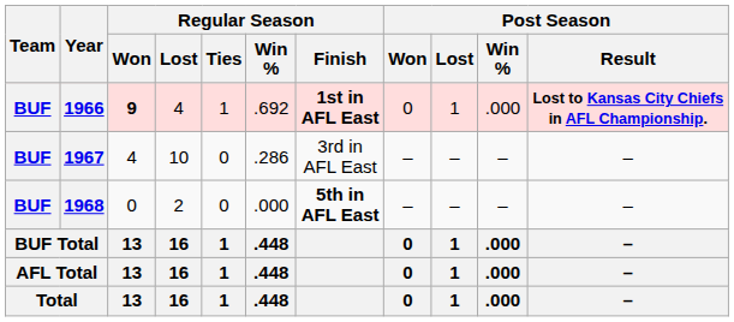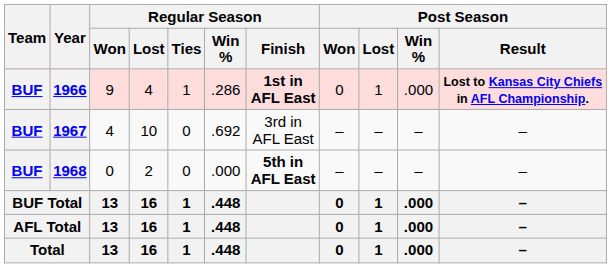 <table class="wikitable" style="font-size: 95%; text-align:center;">
 <tr>
 <th rowspan="2">Team</th>
 <th rowspan="2">Year</th>
 <th colspan="5">Regular Season</th>
 <th colspan="4">Post Season</th>
 </tr>
 <tr>
 <th>Won</th>
 <th>Lost</th>
 <th>Ties</th>
 <th>Win %</th>
 <th>Finish</th>
 <th>Won</th>
 <th>Lost</th>
 <th>Win %</th>
 <th>Result</th>
 </tr>
 <tr ! style="background:#fdd;">
 <th><a href='#'>BUF</a></th>
 <th><a href='#'>1966</a></th>
-<td><strong>9</strong></td>
+<td>9</td>
 <td>4</td>
 <td>1</td>
-<td>.692</td>
+<td>.286</td>
 <td><strong>1st in AFL East</strong></td>
 <td>0</td>
 <td>1</td>
 <td>.000</td>
 <td><small><strong>Lost to <a href='#'>Kansas City Chiefs</a> in <a href='#'>AFL Championship</a>.</strong></small></td>
 </tr>
 <tr>
 <th><a href='#'>BUF</a></th>
 <th><a href='#'>1967</a></th>
 <td>4</td>
 <td>10</td>
 <td>0</td>
-<td>.286</td>
+<td>.692</td>
 <td>3rd in AFL East</td>
 <td>–</td>
 <td>–</td>
 <td>–</td>
 <td>–</td>
 </tr>
 <tr>
 <th><a href='#'>BUF</a></th>
 <th><a href='#'>1968</a></th>
 <td>0</td>
 <td>2</td>
 <td>0</td>
 <td>.000</td>
 <td><strong>5th in AFL East</strong></td>
 <td>–</td>
 <td>–</td>
 <td>–</td>
 <td>–</td>
 </tr>
 <tr>
 <th colspan="2">BUF Total</th>
 <th>13</th>
 <th>16</th>
 <th>1</th>
 <th>.448</th>
 <th></th>
 <th>0</th>
 <th>1</th>
 <th>.000</th>
 <th>–</th>
 </tr>
 <tr>
 <th colspan="2">AFL Total</th>
 <th>13</th>
 <th>16</th>
 <th>1</th>
 <th>.448</th>
 <th></th>
 <th>0</th>
 <th>1</th>
 <th>.000</th>
 <th>–</th>
 </tr>
 <tr>
 <th colspan="2">Total</th>
 <th>13</th>
 <th>16</th>
 <th>1</th>
 <th>.448</th>
 <th></th>
 <th>0</th>
 <th>1</th>
 <th>.000</th>
 <th>–</th>
 </tr>
 </table>
